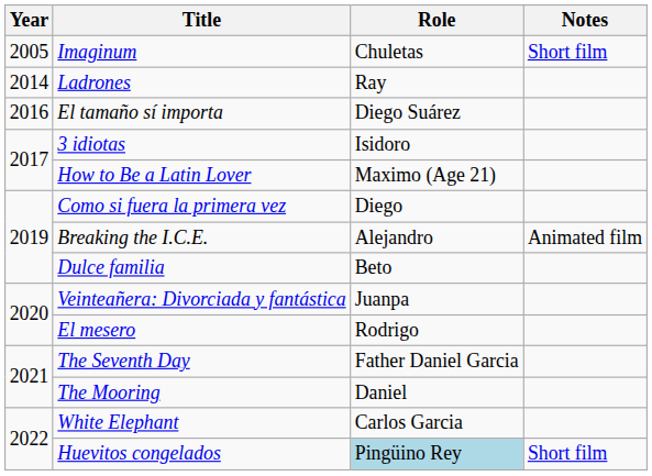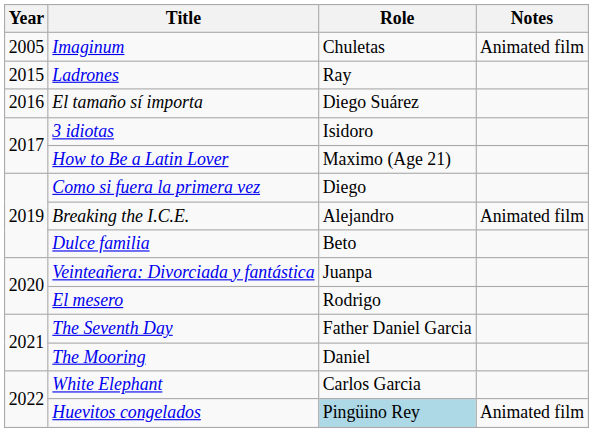 <table class="wikitable">
 <tr>
 <th>Year</th>
 <th>Title</th>
 <th>Role</th>
 <th>Notes</th>
 </tr>
 <tr>
 <td>2005</td>
 <td><em><a href='#'>Imaginum</a></em></td>
 <td>Chuletas</td>
-<td><a href='#'>Short film</a></td>
+<td>Animated film</td>
 </tr>
 <tr>
-<td>2014</td>
+<td>2015</td>
 <td><em><a href='#'>Ladrones</a></em></td>
 <td>Ray</td>
 <td></td>
 </tr>
 <tr>
 <td>2016</td>
 <td><em>El tamaño sí importa</em></td>
 <td>Diego Suárez</td>
 <td></td>
 </tr>
 <tr>
 <td rowspan="2">2017</td>
 <td><em><a href='#'>3 idiotas</a></em></td>
 <td>Isidoro</td>
 <td></td>
 </tr>
 <tr>
 <td><em><a href='#'>How to Be a Latin Lover</a></em></td>
 <td>Maximo (Age 21)</td>
 <td></td>
 </tr>
 <tr>
 <td rowspan="3">2019</td>
 <td><em><a href='#'>Como si fuera la primera vez</a></em></td>
 <td>Diego</td>
 <td></td>
 </tr>
 <tr>
 <td><em>Breaking the I.C.E.</em></td>
 <td>Alejandro</td>
 <td>Animated film</td>
 </tr>
 <tr>
 <td><em><a href='#'>Dulce familia</a></em></td>
 <td>Beto</td>
 <td></td>
 </tr>
 <tr>
 <td rowspan="2">2020</td>
 <td><em><a href='#'>Veinteañera: Divorciada y fantástica</a></em></td>
 <td>Juanpa</td>
 <td></td>
 </tr>
 <tr>
 <td><em><a href='#'>El mesero</a></em></td>
 <td>Rodrigo</td>
 <td></td>
 </tr>
 <tr>
 <td rowspan="2">2021</td>
 <td><em><a href='#'>The Seventh Day</a></em></td>
 <td>Father Daniel Garcia</td>
 <td></td>
 </tr>
 <tr>
 <td><em><a href='#'>The Mooring</a></em></td>
 <td>Daniel</td>
 <td></td>
 </tr>
 <tr>
 <td rowspan="2">2022</td>
 <td><em><a href='#'>White Elephant</a></em></td>
 <td>Carlos Garcia</td>
 <td></td>
 </tr>
 <tr>
 <td><em><a href='#'>Huevitos congelados</a></em></td>
 <td style="background: lightblue;">Pingüino Rey</td>
-<td><a href='#'>Short film</a></td>
+<td>Animated film</td>
 </tr>
 </table>
